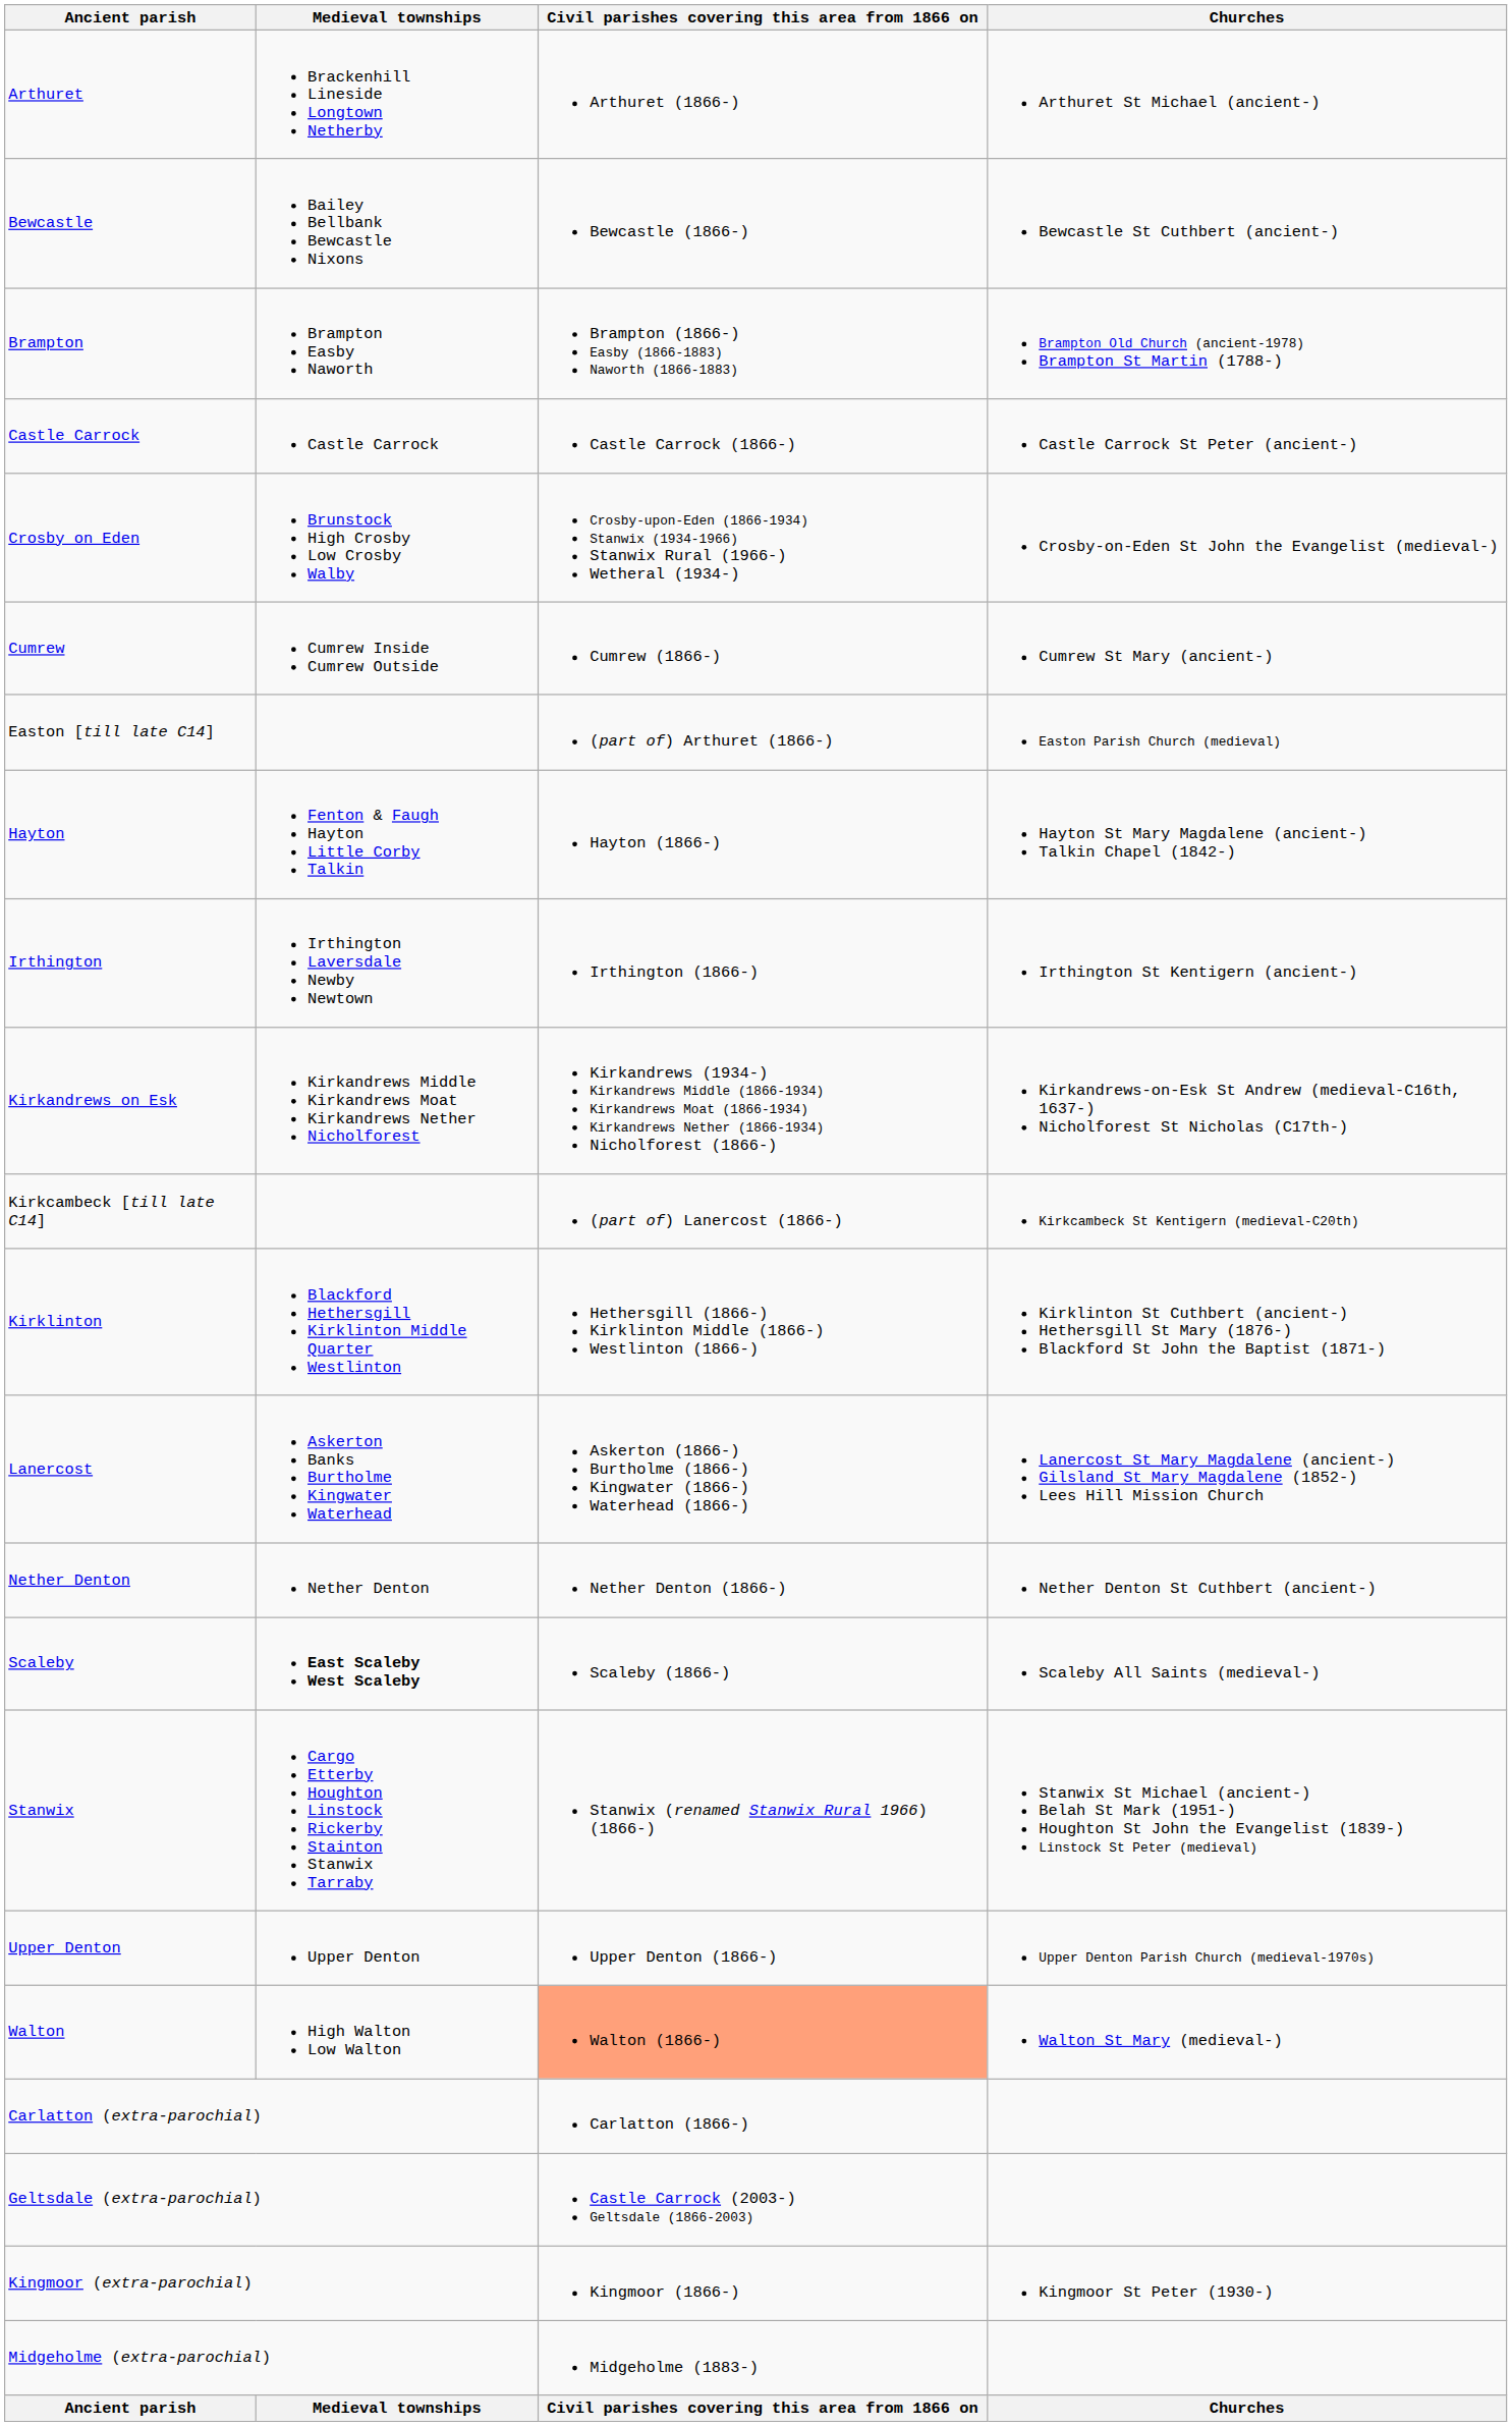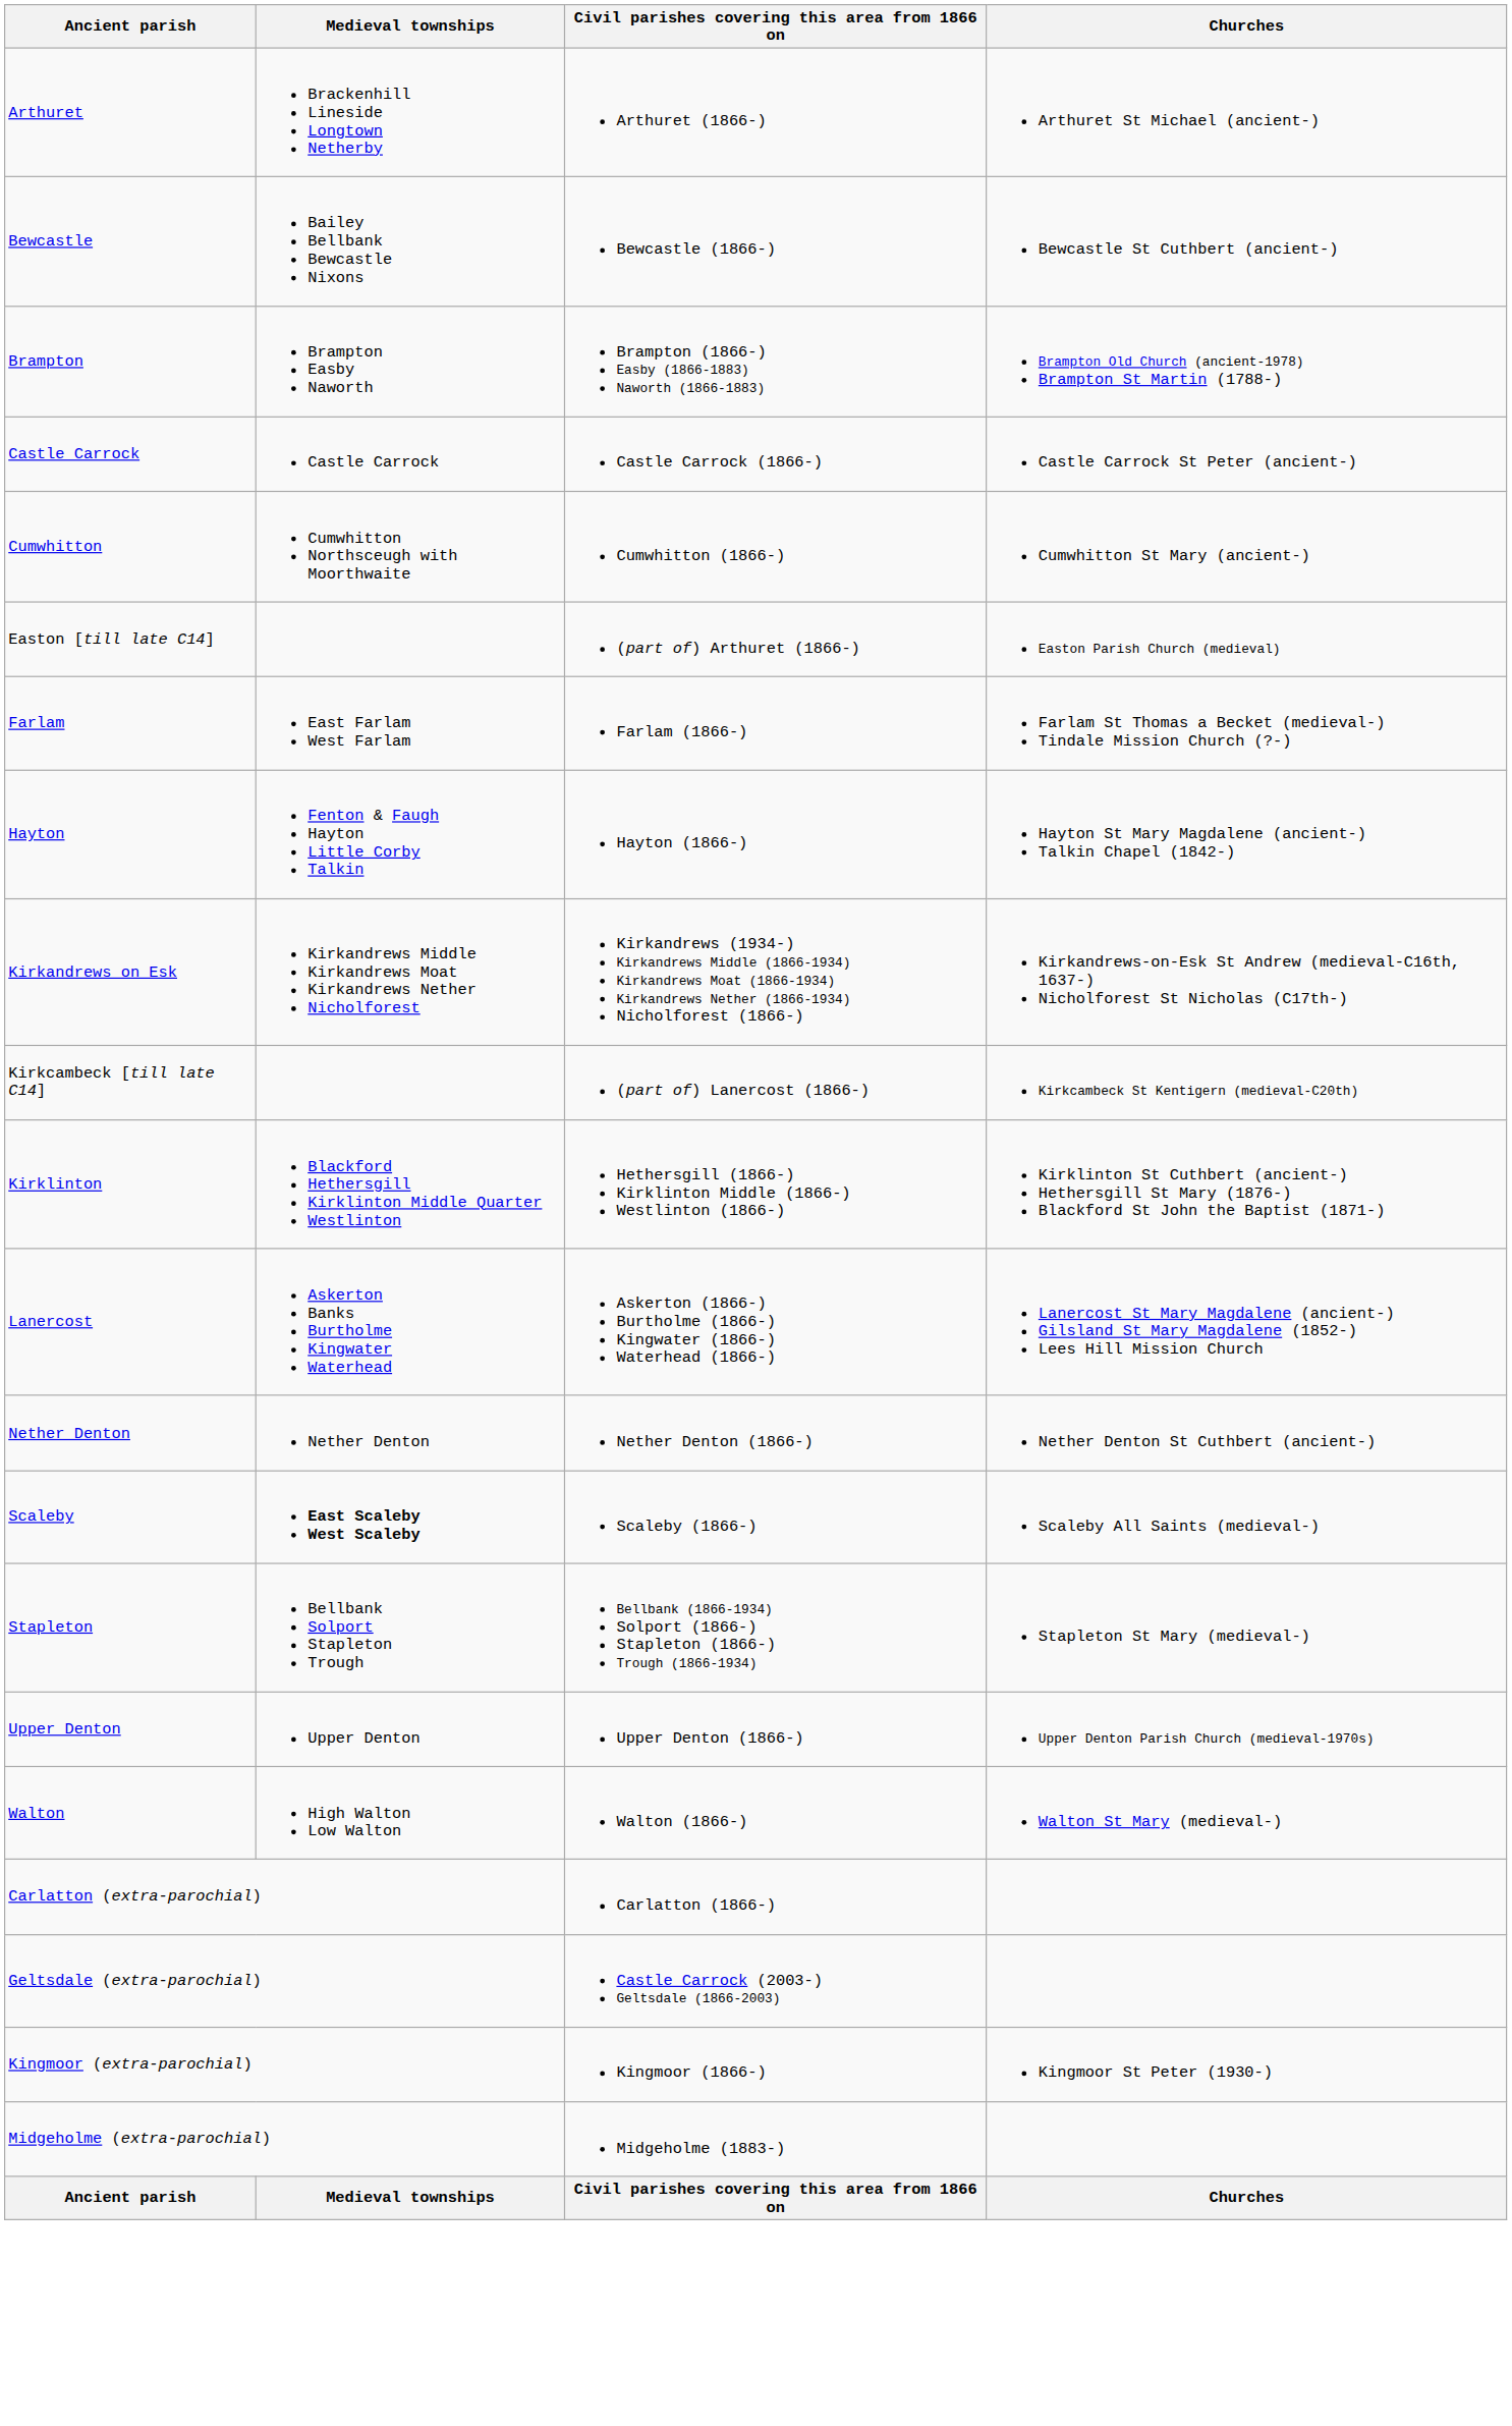 <table class="wikitable">
 <tr>
 <th>Ancient parish</th>
 <th>Medieval townships</th>
 <th>Civil parishes covering this area from 1866 on</th>
 <th>Churches</th>
 </tr>
 <tr>
 <td><a href='#'>Arthuret</a></td>
 <td><br><ul><li>Brackenhill</li><li>Lineside</li><li><a href='#'>Longtown</a></li><li><a href='#'>Netherby</a></li></ul></td>
 <td><br><ul><li>Arthuret (1866-)</li></ul></td>
 <td><br><ul><li>Arthuret St Michael (ancient-)</li></ul></td>
 </tr>
 <tr>
 <td><a href='#'>Bewcastle</a></td>
 <td><br><ul><li>Bailey</li><li>Bellbank</li><li>Bewcastle</li><li>Nixons</li></ul></td>
 <td><br><ul><li>Bewcastle (1866-)</li></ul></td>
 <td><br><ul><li>Bewcastle St Cuthbert (ancient-)</li></ul></td>
 </tr>
 <tr>
 <td><a href='#'>Brampton</a></td>
 <td><br><ul><li>Brampton</li><li>Easby</li><li>Naworth</li></ul></td>
 <td><br><ul><li>Brampton (1866-)</li><li><small>Easby (1866-1883)</small></li><li><small>Naworth (1866-1883)</small></li></ul></td>
 <td><br><ul><li><small><a href='#'>Brampton Old Church</a> (ancient-1978)</small></li><li><a href='#'>Brampton St Martin</a> (1788-)</li></ul></td>
 </tr>
 <tr>
 <td><a href='#'>Castle Carrock</a></td>
 <td><br><ul><li>Castle Carrock</li></ul></td>
 <td><br><ul><li>Castle Carrock (1866-)</li></ul></td>
 <td><br><ul><li>Castle Carrock St Peter (ancient-)</li></ul></td>
 </tr>
 <tr>
-<td><a href='#'>Crosby on Eden</a></td>
-<td><br><ul><li><a href='#'>Brunstock</a></li><li>High Crosby</li><li>Low Crosby</li><li><a href='#'>Walby</a></li></ul></td>
-<td><br><ul><li><small>Crosby-upon-Eden (1866-1934)</small></li><li><small>Stanwix (1934-1966)</small></li><li>Stanwix Rural (1966-)</li><li>Wetheral (1934-)</li></ul></td>
-<td><br><ul><li>Crosby-on-Eden St John the Evangelist (medieval-)</li></ul></td>
-</tr>
-<tr>
-<td><a href='#'>Cumrew</a></td>
-<td><br><ul><li>Cumrew Inside</li><li>Cumrew Outside</li></ul></td>
-<td><br><ul><li>Cumrew (1866-)</li></ul></td>
-<td><br><ul><li>Cumrew St Mary (ancient-)</li></ul></td>
+<td><a href='#'>Cumwhitton</a></td>
+<td><br><ul><li>Cumwhitton</li><li>Northsceugh with Moorthwaite</li></ul></td>
+<td><br><ul><li>Cumwhitton (1866-)</li></ul></td>
+<td><br><ul><li>Cumwhitton St Mary (ancient-)</li></ul></td>
 </tr>
 <tr>
 <td>Easton [<em>till late C14</em>]</td>
 <td></td>
 <td><br><ul><li>(<em>part of</em>) Arthuret (1866-)</li></ul></td>
 <td><br><ul><li><small>Easton Parish Church (medieval)</small></li></ul></td>
 </tr>
 <tr>
+<td><a href='#'>Farlam</a></td>
+<td><br><ul><li>East Farlam</li><li>West Farlam</li></ul></td>
+<td><br><ul><li>Farlam (1866-)</li></ul></td>
+<td><br><ul><li>Farlam St Thomas a Becket (medieval-)</li><li>Tindale Mission Church (?-)</li></ul></td>
+</tr>
+<tr>
 <td><a href='#'>Hayton</a></td>
 <td><br><ul><li><a href='#'>Fenton</a> & <a href='#'>Faugh</a></li><li>Hayton</li><li><a href='#'>Little Corby</a></li><li><a href='#'>Talkin</a></li></ul></td>
 <td><br><ul><li>Hayton (1866-)</li></ul></td>
 <td><br><ul><li>Hayton St Mary Magdalene (ancient-)</li><li>Talkin Chapel (1842-)</li></ul></td>
-</tr>
-<tr>
-<td><a href='#'>Irthington</a></td>
-<td><br><ul><li>Irthington</li><li><a href='#'>Laversdale</a></li><li>Newby</li><li>Newtown</li></ul></td>
-<td><br><ul><li>Irthington (1866-)</li></ul></td>
-<td><br><ul><li>Irthington St Kentigern (ancient-)</li></ul></td>
 </tr>
 <tr>
 <td><a href='#'>Kirkandrews on Esk</a></td>
 <td><br><ul><li>Kirkandrews Middle</li><li>Kirkandrews Moat</li><li>Kirkandrews Nether</li><li><a href='#'>Nicholforest</a></li></ul></td>
 <td><br><ul><li>Kirkandrews (1934-)</li><li><small>Kirkandrews Middle (1866-1934)</small></li><li><small>Kirkandrews Moat (1866-1934)</small></li><li><small>Kirkandrews Nether (1866-1934)</small></li><li>Nicholforest (1866-)</li></ul></td>
 <td><br><ul><li>Kirkandrews-on-Esk St Andrew (medieval-C16th, 1637-)</li><li>Nicholforest St Nicholas (C17th-)</li></ul></td>
 </tr>
 <tr>
 <td>Kirkcambeck [<em>till late C14</em>]</td>
 <td></td>
 <td><br><ul><li>(<em>part of</em>) Lanercost (1866-)</li></ul></td>
 <td><br><ul><li><small>Kirkcambeck St Kentigern (medieval-C20th)</small></li></ul></td>
 </tr>
 <tr>
 <td><a href='#'>Kirklinton</a></td>
 <td><br><ul><li><a href='#'>Blackford</a></li><li><a href='#'>Hethersgill</a></li><li><a href='#'>Kirklinton Middle Quarter</a></li><li><a href='#'>Westlinton</a></li></ul></td>
 <td><br><ul><li>Hethersgill (1866-)</li><li>Kirklinton Middle (1866-)</li><li>Westlinton (1866-)</li></ul></td>
 <td><br><ul><li>Kirklinton St Cuthbert (ancient-)</li><li>Hethersgill St Mary (1876-)</li><li>Blackford St John the Baptist (1871-)</li></ul></td>
 </tr>
 <tr>
 <td><a href='#'>Lanercost</a></td>
 <td><br><ul><li><a href='#'>Askerton</a></li><li>Banks</li><li><a href='#'>Burtholme</a></li><li><a href='#'>Kingwater</a></li><li><a href='#'>Waterhead</a></li></ul></td>
 <td><br><ul><li>Askerton (1866-)</li><li>Burtholme (1866-)</li><li>Kingwater (1866-)</li><li>Waterhead (1866-)</li></ul></td>
 <td><br><ul><li><a href='#'>Lanercost St Mary Magdalene</a> (ancient-)</li><li><a href='#'>Gilsland St Mary Magdalene</a> (1852-)</li><li>Lees Hill Mission Church</li></ul></td>
 </tr>
 <tr>
 <td><a href='#'>Nether Denton</a></td>
 <td><br><ul><li>Nether Denton</li></ul></td>
 <td><br><ul><li>Nether Denton (1866-)</li></ul></td>
 <td><br><ul><li>Nether Denton St Cuthbert (ancient-)</li></ul></td>
 </tr>
 <tr>
 <td><a href='#'>Scaleby</a></td>
 <td><strong><br><ul><li>East Scaleby</li><li>West Scaleby</li></ul></strong></td>
 <td><br><ul><li>Scaleby (1866-)</li></ul></td>
 <td><br><ul><li>Scaleby All Saints (medieval-)</li></ul></td>
 </tr>
 <tr>
-<td><a href='#'>Stanwix</a></td>
-<td><br><ul><li><a href='#'>Cargo</a></li><li><a href='#'>Etterby</a></li><li><a href='#'>Houghton</a></li><li><a href='#'>Linstock</a></li><li><a href='#'>Rickerby</a></li><li><a href='#'>Stainton</a></li><li>Stanwix</li><li><a href='#'>Tarraby</a></li></ul></td>
-<td><br><ul><li>Stanwix (<em>renamed <a href='#'>Stanwix Rural</a> 1966</em>) (1866-)</li></ul></td>
-<td><br><ul><li>Stanwix St Michael (ancient-)</li><li>Belah St Mark (1951-)</li><li>Houghton St John the Evangelist (1839-)</li><li><small>Linstock St Peter (medieval)</small></li></ul></td>
+<td><a href='#'>Stapleton</a></td>
+<td><br><ul><li>Bellbank</li><li><a href='#'>Solport</a></li><li>Stapleton</li><li>Trough</li></ul></td>
+<td><br><ul><li><small>Bellbank (1866-1934)</small></li><li>Solport (1866-)</li><li>Stapleton (1866-)</li><li><small>Trough (1866-1934)</small></li></ul></td>
+<td><br><ul><li>Stapleton St Mary (medieval-)</li></ul></td>
 </tr>
 <tr>
 <td><a href='#'>Upper Denton</a></td>
 <td><br><ul><li>Upper Denton</li></ul></td>
 <td><br><ul><li>Upper Denton (1866-)</li></ul></td>
 <td><br><ul><li><small>Upper Denton Parish Church (medieval-1970s)</small></li></ul></td>
 </tr>
 <tr>
 <td><a href='#'>Walton</a></td>
 <td><br><ul><li>High Walton</li><li>Low Walton</li></ul></td>
-<td style="background: lightsalmon;"><br><ul><li>Walton (1866-)</li></ul></td>
+<td><br><ul><li>Walton (1866-)</li></ul></td>
 <td><br><ul><li><a href='#'>Walton St Mary</a> (medieval-)</li></ul></td>
 </tr>
 <tr>
 <td colspan="2"><a href='#'>Carlatton</a> (<em>extra-parochial</em>)</td>
 <td><br><ul><li>Carlatton (1866-)</li></ul></td>
 <td></td>
 </tr>
 <tr>
 <td colspan="2"><a href='#'>Geltsdale</a> (<em>extra-parochial</em>)</td>
 <td><br><ul><li><a href='#'>Castle Carrock</a> (2003-)</li><li><small>Geltsdale (1866-2003)</small></li></ul></td>
 <td></td>
 </tr>
 <tr>
 <td colspan="2"><a href='#'>Kingmoor</a> (<em>extra-parochial</em>)</td>
 <td><br><ul><li>Kingmoor (1866-)</li></ul></td>
 <td><br><ul><li>Kingmoor St Peter (1930-)</li></ul></td>
 </tr>
 <tr>
 <td colspan="2"><a href='#'>Midgeholme</a> (<em>extra-parochial</em>)</td>
 <td><br><ul><li>Midgeholme (1883-)</li></ul></td>
 <td></td>
 </tr>
 <tr>
 <th>Ancient parish</th>
 <th>Medieval townships</th>
 <th>Civil parishes covering this area from 1866 on</th>
 <th>Churches</th>
 </tr>
 </table>
